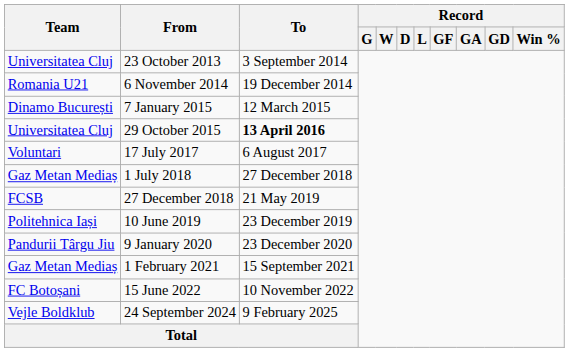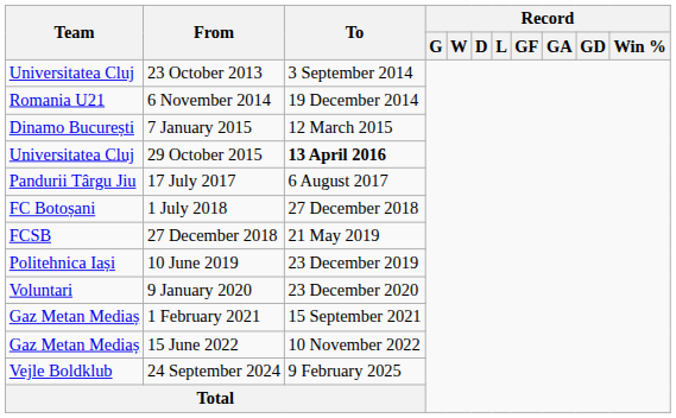 <table class="wikitable" style="text-align: center">
 <tr>
 <th rowspan=2>Team</th>
 <th rowspan=2>From</th>
 <th rowspan=2>To</th>
 <th colspan=8>Record</th>
 </tr>
 <tr>
 <th>G</th>
 <th>W</th>
 <th>D</th>
 <th>L</th>
 <th>GF</th>
 <th>GA</th>
 <th>GD</th>
 <th>Win %</th>
 </tr>
 <tr>
 <td align=left> <a href='#'>Universitatea Cluj</a></td>
 <td align=left>23 October 2013</td>
 <td align=left>3 September 2014<br></td>
 </tr>
 <tr>
 <td align=left> <a href='#'>Romania U21</a></td>
 <td align=left>6 November 2014</td>
 <td align=left>19 December 2014<br></td>
 </tr>
 <tr>
 <td align=left> <a href='#'>Dinamo București</a></td>
 <td align=left>7 January 2015</td>
 <td align=left>12 March 2015<br></td>
 </tr>
 <tr>
 <td align=left> <a href='#'>Universitatea Cluj</a></td>
 <td align=left>29 October 2015</td>
 <td align=left><strong>13 April 2016<br></strong></td>
 </tr>
 <tr>
-<td align=left> <a href='#'>Voluntari</a></td>
+<td align=left> <a href='#'>Pandurii Târgu Jiu</a></td>
 <td align=left>17 July 2017</td>
 <td align=left>6 August 2017<br></td>
 </tr>
 <tr>
-<td align=left> <a href='#'>Gaz Metan Mediaș</a></td>
+<td align=left> <a href='#'>FC Botoșani</a></td>
 <td align=left>1 July 2018</td>
 <td align=left>27 December 2018<br></td>
 </tr>
 <tr>
 <td align=left> <a href='#'>FCSB</a></td>
 <td align=left>27 December 2018</td>
 <td align=left>21 May 2019<br></td>
 </tr>
 <tr>
 <td align=left> <a href='#'>Politehnica Iași</a></td>
 <td align=left>10 June 2019</td>
 <td align=left>23 December 2019<br></td>
 </tr>
 <tr>
-<td align=left> <a href='#'>Pandurii Târgu Jiu</a></td>
+<td align=left> <a href='#'>Voluntari</a></td>
 <td align=left>9 January 2020</td>
 <td align=left>23 December 2020<br></td>
 </tr>
 <tr>
 <td align=left> <a href='#'>Gaz Metan Mediaș</a></td>
 <td align=left>1 February 2021</td>
 <td align=left>15 September 2021<br></td>
 </tr>
 <tr>
-<td align=left> <a href='#'>FC Botoșani</a></td>
+<td align=left> <a href='#'>Gaz Metan Mediaș</a></td>
 <td align=left>15 June 2022</td>
 <td align=left>10 November 2022<br></td>
 </tr>
 <tr>
 <td align=left> <a href='#'>Vejle Boldklub</a></td>
 <td align=left>24 September 2024</td>
 <td align=left>9 February 2025<br></td>
 </tr>
 <tr>
 <th colspan="3">Total<br></th>
 </tr>
 </table>
